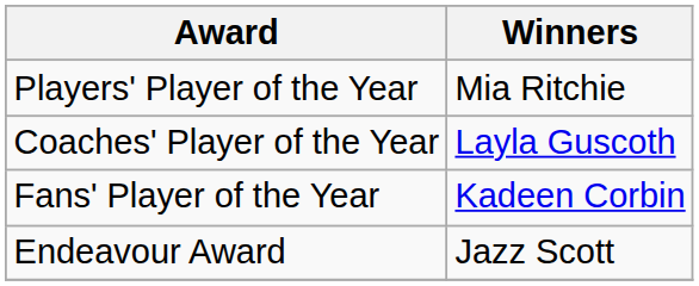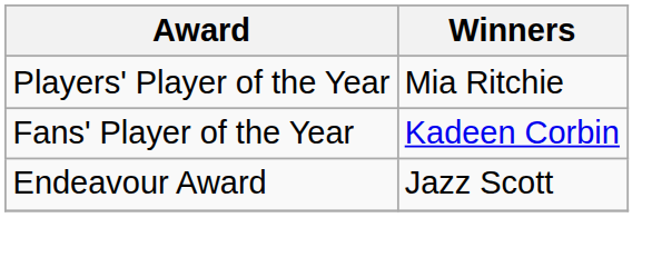 <table class="wikitable collapsible">
 <tr>
 <th>Award</th>
 <th>Winners</th>
 </tr>
 <tr>
 <td>Players' Player of the Year</td>
 <td>Mia Ritchie</td>
-</tr>
-<tr>
-<td>Coaches' Player of the Year</td>
-<td><a href='#'>Layla Guscoth</a></td>
 </tr>
 <tr>
 <td>Fans' Player of the Year</td>
 <td><a href='#'>Kadeen Corbin</a></td>
 </tr>
 <tr>
 <td>Endeavour Award</td>
 <td>Jazz Scott</td>
 </tr>
 <tr>
 </tr>
 </table>
